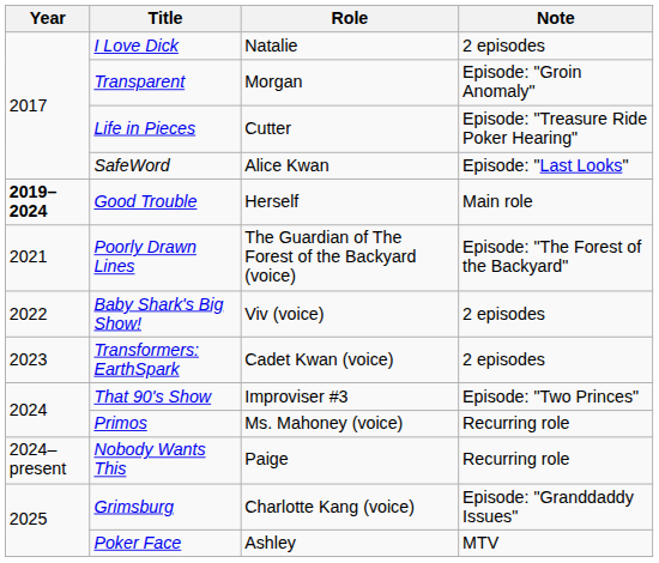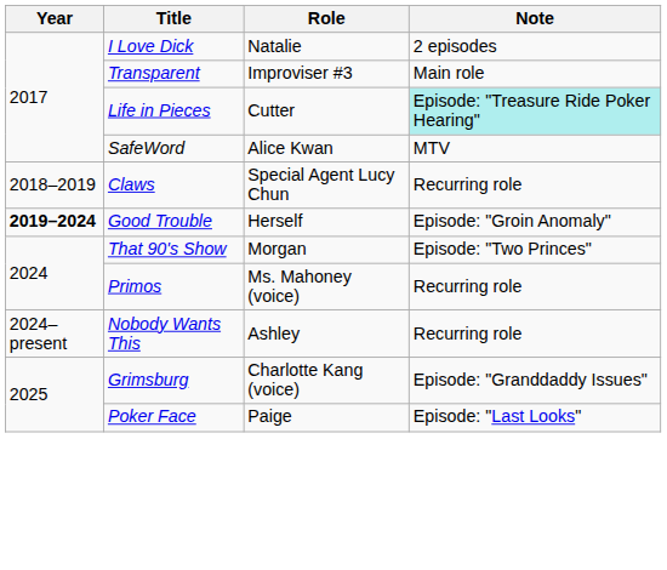 <table class="wikitable">
 <tr>
 <th>Year</th>
 <th>Title</th>
 <th>Role</th>
 <th>Note</th>
 </tr>
 <tr>
 <td rowspan=4>2017</td>
 <td><em><a href='#'>I Love Dick</a></em></td>
 <td>Natalie</td>
 <td>2 episodes</td>
 </tr>
 <tr>
 <td><em><a href='#'>Transparent</a></em></td>
-<td>Morgan</td>
-<td>Episode: "Groin Anomaly"</td>
+<td>Improviser #3</td>
+<td>Main role</td>
 </tr>
 <tr>
 <td><em><a href='#'>Life in Pieces</a></em></td>
 <td>Cutter</td>
-<td>Episode: "Treasure Ride Poker Hearing"</td>
+<td style="background: paleturquoise;">Episode: "Treasure Ride Poker Hearing"</td>
 </tr>
 <tr>
 <td><em>SafeWord</em></td>
 <td>Alice Kwan</td>
-<td>Episode: "<a href='#'>Last Looks</a>"</td>
+<td>MTV</td>
+</tr>
+<tr>
+<td>2018–2019</td>
+<td><em><a href='#'>Claws</a></em></td>
+<td>Special Agent Lucy Chun</td>
+<td>Recurring role</td>
 </tr>
 <tr>
 <td><strong>2019–2024</strong></td>
 <td><em><a href='#'>Good Trouble</a></em></td>
 <td>Herself</td>
-<td>Main role</td>
-</tr>
-<tr>
-<td>2021</td>
-<td><em><a href='#'>Poorly Drawn Lines</a></em></td>
-<td>The Guardian of The Forest of the Backyard (voice)</td>
-<td>Episode: "The Forest of the Backyard"</td>
-</tr>
-<tr>
-<td>2022</td>
-<td><em><a href='#'>Baby Shark's Big Show!</a></em></td>
-<td>Viv (voice)</td>
-<td>2 episodes</td>
-</tr>
-<tr>
-<td>2023</td>
-<td><em><a href='#'>Transformers: EarthSpark</a></em></td>
-<td>Cadet Kwan (voice)</td>
-<td>2 episodes</td>
+<td>Episode: "Groin Anomaly"</td>
 </tr>
 <tr>
 <td rowspan=2>2024</td>
 <td><em><a href='#'>That 90's Show</a></em></td>
-<td>Improviser #3</td>
+<td>Morgan</td>
 <td>Episode: "Two Princes"</td>
 </tr>
 <tr>
 <td><em><a href='#'>Primos</a></em></td>
 <td>Ms. Mahoney (voice)</td>
 <td>Recurring role</td>
 </tr>
 <tr>
 <td>2024–present</td>
 <td><em><a href='#'>Nobody Wants This</a></em></td>
-<td>Paige</td>
+<td>Ashley</td>
 <td>Recurring role</td>
 </tr>
 <tr>
 <td rowspan=2>2025</td>
 <td><em><a href='#'>Grimsburg</a></em></td>
 <td>Charlotte Kang (voice)</td>
 <td>Episode: "Granddaddy Issues"</td>
 </tr>
 <tr>
 <td><em><a href='#'>Poker Face</a></em></td>
-<td>Ashley</td>
-<td>MTV</td>
+<td>Paige</td>
+<td>Episode: "<a href='#'>Last Looks</a>"</td>
 </tr>
 </table>
